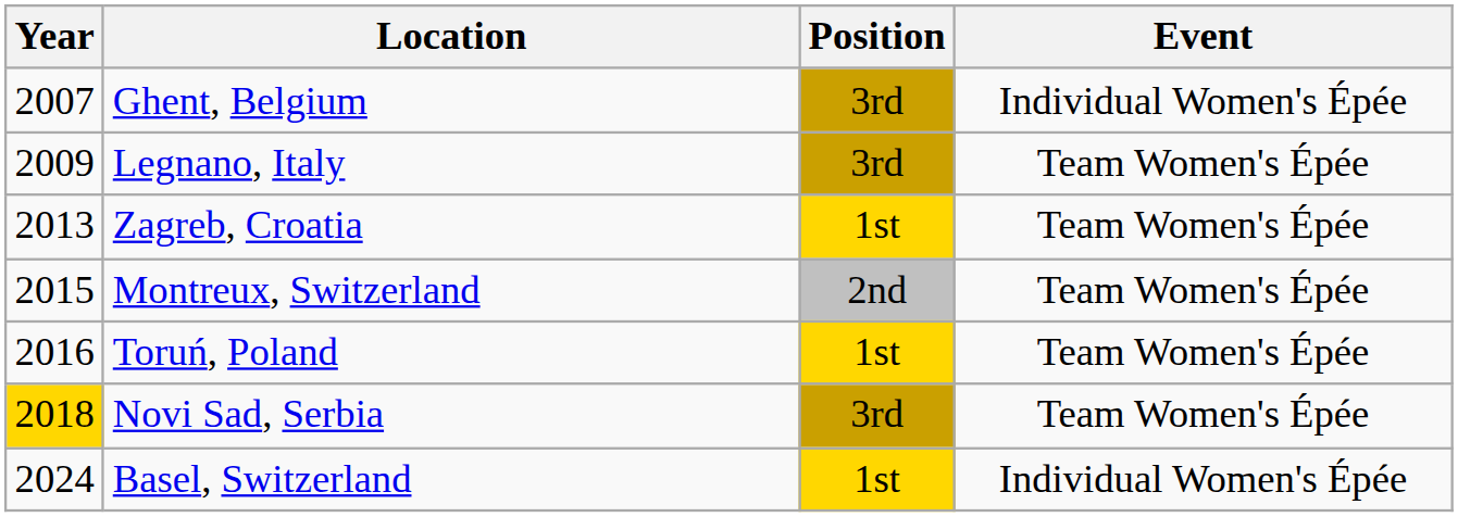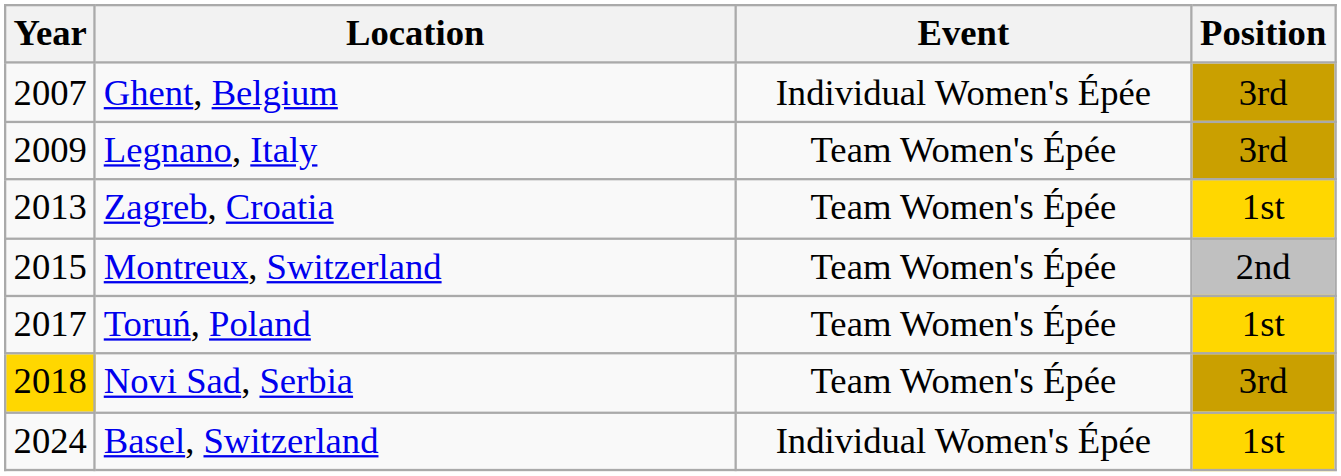 <table class="wikitable" style="text-align:center;">
 <tr>
 <th>Year</th>
 <th style="width:17em">Location</th>
+<th style="width:12em">Event</th>
 <th>Position</th>
-<th style="width:12em">Event</th>
 </tr>
 <tr>
 <td>2007</td>
 <td rowspan="1" align="left"> <a href='#'>Ghent</a>, <a href='#'>Belgium</a></td>
+<td>Individual Women's Épée</td>
 <td bgcolor="caramel">3rd</td>
-<td>Individual Women's Épée</td>
 </tr>
 <tr>
 <td>2009</td>
 <td rowspan="1" align="left"> <a href='#'>Legnano</a>, <a href='#'>Italy</a></td>
+<td>Team Women's Épée</td>
 <td bgcolor="caramel">3rd</td>
-<td>Team Women's Épée</td>
 </tr>
 <tr>
 <td>2013</td>
 <td rowspan="1" align="left"> <a href='#'>Zagreb</a>, <a href='#'>Croatia</a></td>
+<td>Team Women's Épée</td>
 <td bgcolor="gold">1st</td>
-<td>Team Women's Épée</td>
 </tr>
 <tr>
 <td>2015</td>
 <td rowspan="1" align="left"> <a href='#'>Montreux</a>, <a href='#'>Switzerland</a></td>
+<td>Team Women's Épée</td>
 <td bgcolor="silver">2nd</td>
-<td>Team Women's Épée</td>
 </tr>
 <tr>
-<td>2016</td>
+<td>2017</td>
 <td rowspan="1" align="left"> <a href='#'>Toruń</a>, <a href='#'>Poland</a></td>
+<td>Team Women's Épée</td>
 <td bgcolor="gold">1st</td>
-<td>Team Women's Épée</td>
 </tr>
 <tr>
 <td rowspan="1" style="background: gold;">2018</td>
 <td rowspan="1" align="left"> <a href='#'>Novi Sad</a>, <a href='#'>Serbia</a></td>
+<td>Team Women's Épée</td>
 <td bgcolor="caramel">3rd</td>
-<td>Team Women's Épée</td>
 </tr>
 <tr>
 <td rowspan="1">2024</td>
 <td rowspan="1" align="left"> <a href='#'>Basel</a>, <a href='#'>Switzerland</a></td>
+<td>Individual Women's Épée</td>
 <td bgcolor="gold">1st</td>
-<td>Individual Women's Épée</td>
 </tr>
 </table>
